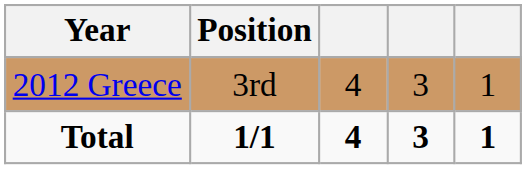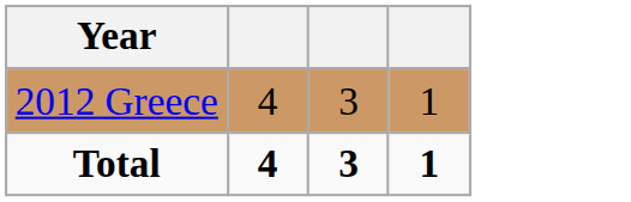 <table class="wikitable" style="text-align: center;">
 <tr>
 <th>Year</th>
-<th>Position</th>
 <th width=25px></th>
 <th width=25px></th>
 <th width=25px></th>
 </tr>
 <tr bgcolor="#cc9966">
 <td style="text-align: left;"> <a href='#'>2012 Greece</a></td>
-<td>3rd</td>
 <td>4</td>
 <td>3</td>
 <td>1</td>
 </tr>
 <tr>
 <td><strong>Total</strong></td>
-<td><strong>1/1</strong></td>
 <td><strong>4</strong></td>
 <td><strong>3</strong></td>
 <td><strong>1</strong></td>
 </tr>
 </table>
